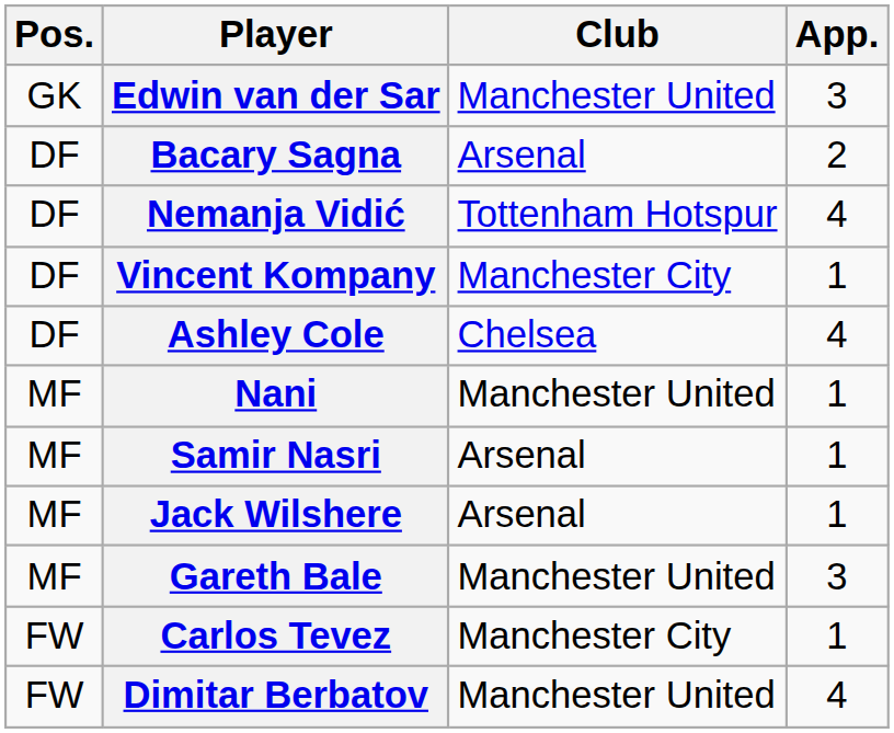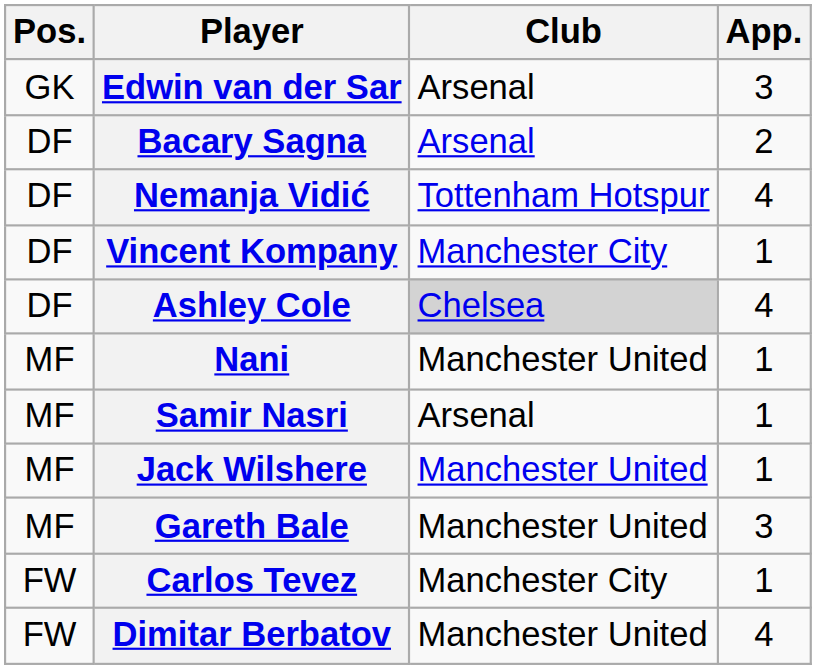 <table class="wikitable plainrowheaders" style="text-align: left">
 <tr>
 <th scope=col>Pos.</th>
 <th scope=col>Player</th>
 <th scope=col>Club</th>
 <th scope=col>App.</th>
 </tr>
 <tr>
 <td style=text-align:center>GK</td>
 <th scope=row><a href='#'>Edwin van der Sar</a> </th>
-<td><a href='#'>Manchester United</a></td>
+<td>Arsenal</td>
 <td style=text-align:center>3</td>
 </tr>
 <tr>
 <td style=text-align:center>DF</td>
 <th scope=row><a href='#'>Bacary Sagna</a> </th>
 <td><a href='#'>Arsenal</a></td>
 <td style=text-align:center>2</td>
 </tr>
 <tr>
 <td style=text-align:center>DF</td>
 <th scope=row><a href='#'>Nemanja Vidić</a> </th>
 <td><a href='#'>Tottenham Hotspur</a></td>
 <td style=text-align:center>4</td>
 </tr>
 <tr>
 <td style=text-align:center>DF</td>
 <th scope=row><a href='#'>Vincent Kompany</a></th>
 <td><a href='#'>Manchester City</a></td>
 <td style=text-align:center>1</td>
 </tr>
 <tr>
 <td style=text-align:center>DF</td>
 <th scope=row><a href='#'>Ashley Cole</a> </th>
-<td><a href='#'>Chelsea</a></td>
+<td style="background: lightgrey;"><a href='#'>Chelsea</a></td>
 <td style=text-align:center>4</td>
 </tr>
 <tr>
 <td style=text-align:center>MF</td>
 <th scope=row><a href='#'>Nani</a></th>
 <td>Manchester United</td>
 <td style=text-align:center>1</td>
 </tr>
 <tr>
 <td style=text-align:center>MF</td>
 <th scope=row><a href='#'>Samir Nasri</a></th>
 <td>Arsenal</td>
 <td style=text-align:center>1</td>
 </tr>
 <tr>
 <td style=text-align:center>MF</td>
 <th scope=row><a href='#'>Jack Wilshere</a></th>
-<td>Arsenal</td>
+<td><a href='#'>Manchester United</a></td>
 <td style=text-align:center>1</td>
 </tr>
 <tr>
 <td style=text-align:center>MF</td>
 <th scope=row><a href='#'>Gareth Bale</a></th>
 <td>Manchester United</td>
 <td style=text-align:center>3</td>
 </tr>
 <tr>
 <td style=text-align:center>FW</td>
 <th scope=row><a href='#'>Carlos Tevez</a></th>
 <td>Manchester City</td>
 <td style=text-align:center>1</td>
 </tr>
 <tr>
 <td style=text-align:center>FW</td>
 <th scope=row><a href='#'>Dimitar Berbatov</a> </th>
 <td>Manchester United</td>
 <td style=text-align:center>4</td>
 </tr>
 </table>
